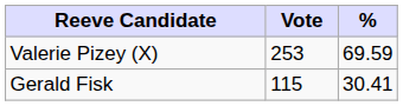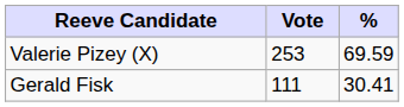 <table class="wikitable">
 <tr>
 <th style="background:#ddf; width:200px;">Reeve Candidate</th>
 <th style="background:#ddf; width:50px;">Vote</th>
 <th style="background:#ddf; width:30px;">%</th>
 </tr>
 <tr>
 <td>Valerie Pizey (X)</td>
 <td>253</td>
 <td>69.59</td>
 </tr>
 <tr>
 <td>Gerald Fisk</td>
-<td>115</td>
+<td>111</td>
 <td>30.41</td>
 </tr>
 </table>
